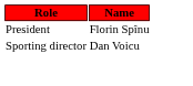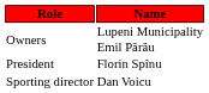 <table class="toccolours">
 <tr>
 <th style="background:#FF0000;color:#000000;border:1px solid #000000;">Role</th>
 <th style="background:#FF0000;color:#000000;border:1px solid #000000;">Name</th>
+</tr>
+<tr>
+<td>Owners</td>
+<td> Lupeni Municipality <br>  Emil Părău</td>
 </tr>
 <tr>
 <td>President</td>
 <td> Florin Spînu</td>
 </tr>
 <tr>
 <td>Sporting director</td>
 <td> Dan Voicu</td>
 </tr>
 </table>
